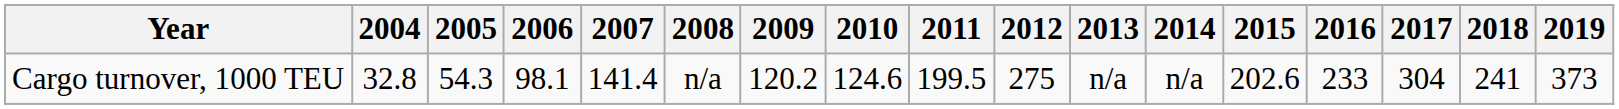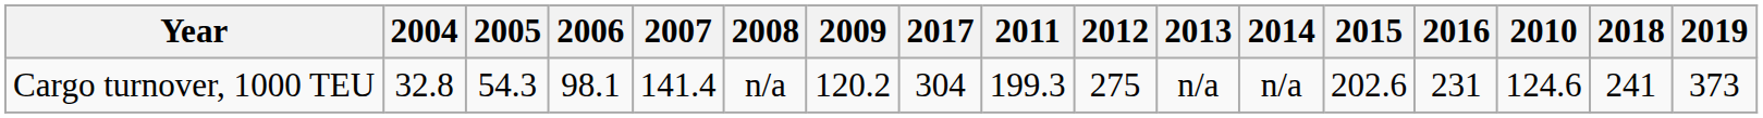 <table class="wikitable"  style="text-align:center">
 <tr>
 <th>Year</th>
 <th>2004</th>
 <th>2005</th>
 <th>2006</th>
 <th>2007</th>
 <th>2008</th>
 <th>2009</th>
-<th>2010</th>
+<th>2017</th>
 <th>2011</th>
 <th>2012</th>
 <th>2013</th>
 <th>2014</th>
 <th>2015</th>
 <th>2016</th>
-<th>2017</th>
+<th>2010</th>
 <th>2018</th>
 <th>2019</th>
 </tr>
 <tr>
 <td>Cargo turnover, 1000 TEU</td>
 <td>32.8</td>
 <td>54.3</td>
 <td>98.1</td>
 <td>141.4</td>
 <td>n/a</td>
 <td>120.2</td>
-<td>124.6</td>
-<td>199.5</td>
+<td>304</td>
+<td>199.3</td>
 <td>275</td>
 <td>n/a</td>
 <td>n/a</td>
 <td>202.6</td>
-<td>233</td>
-<td>304</td>
+<td>231</td>
+<td>124.6</td>
 <td>241</td>
 <td>373</td>
 </tr>
 </table>
